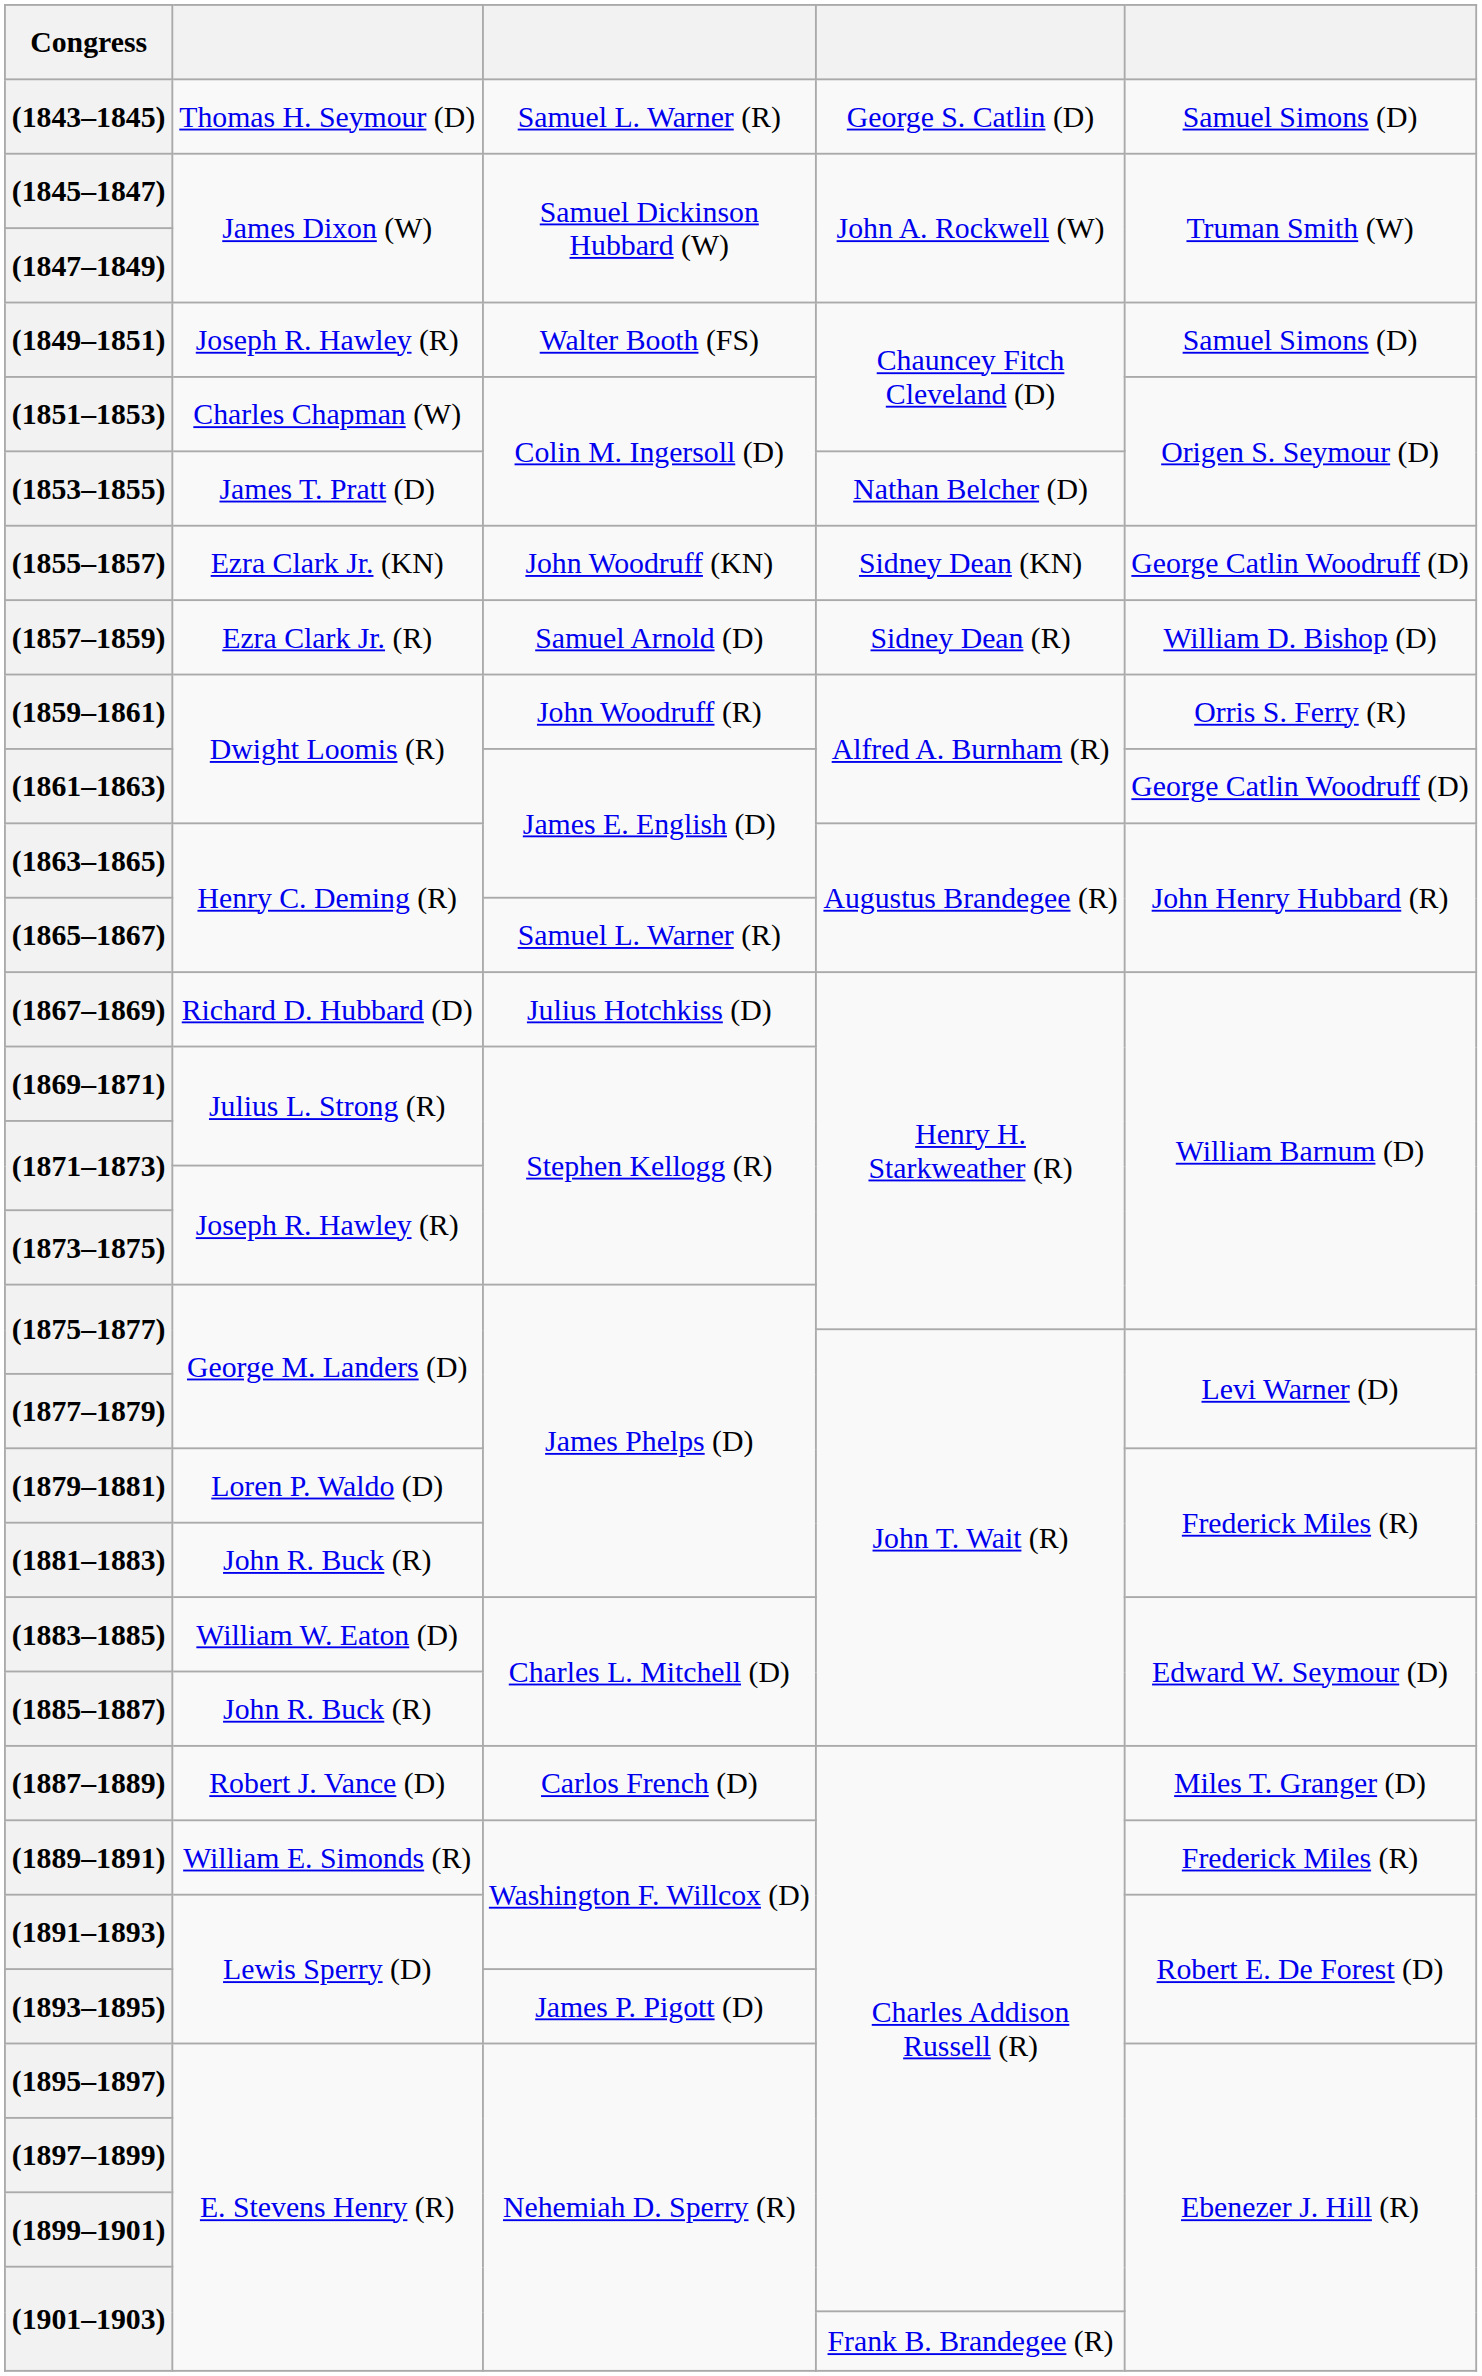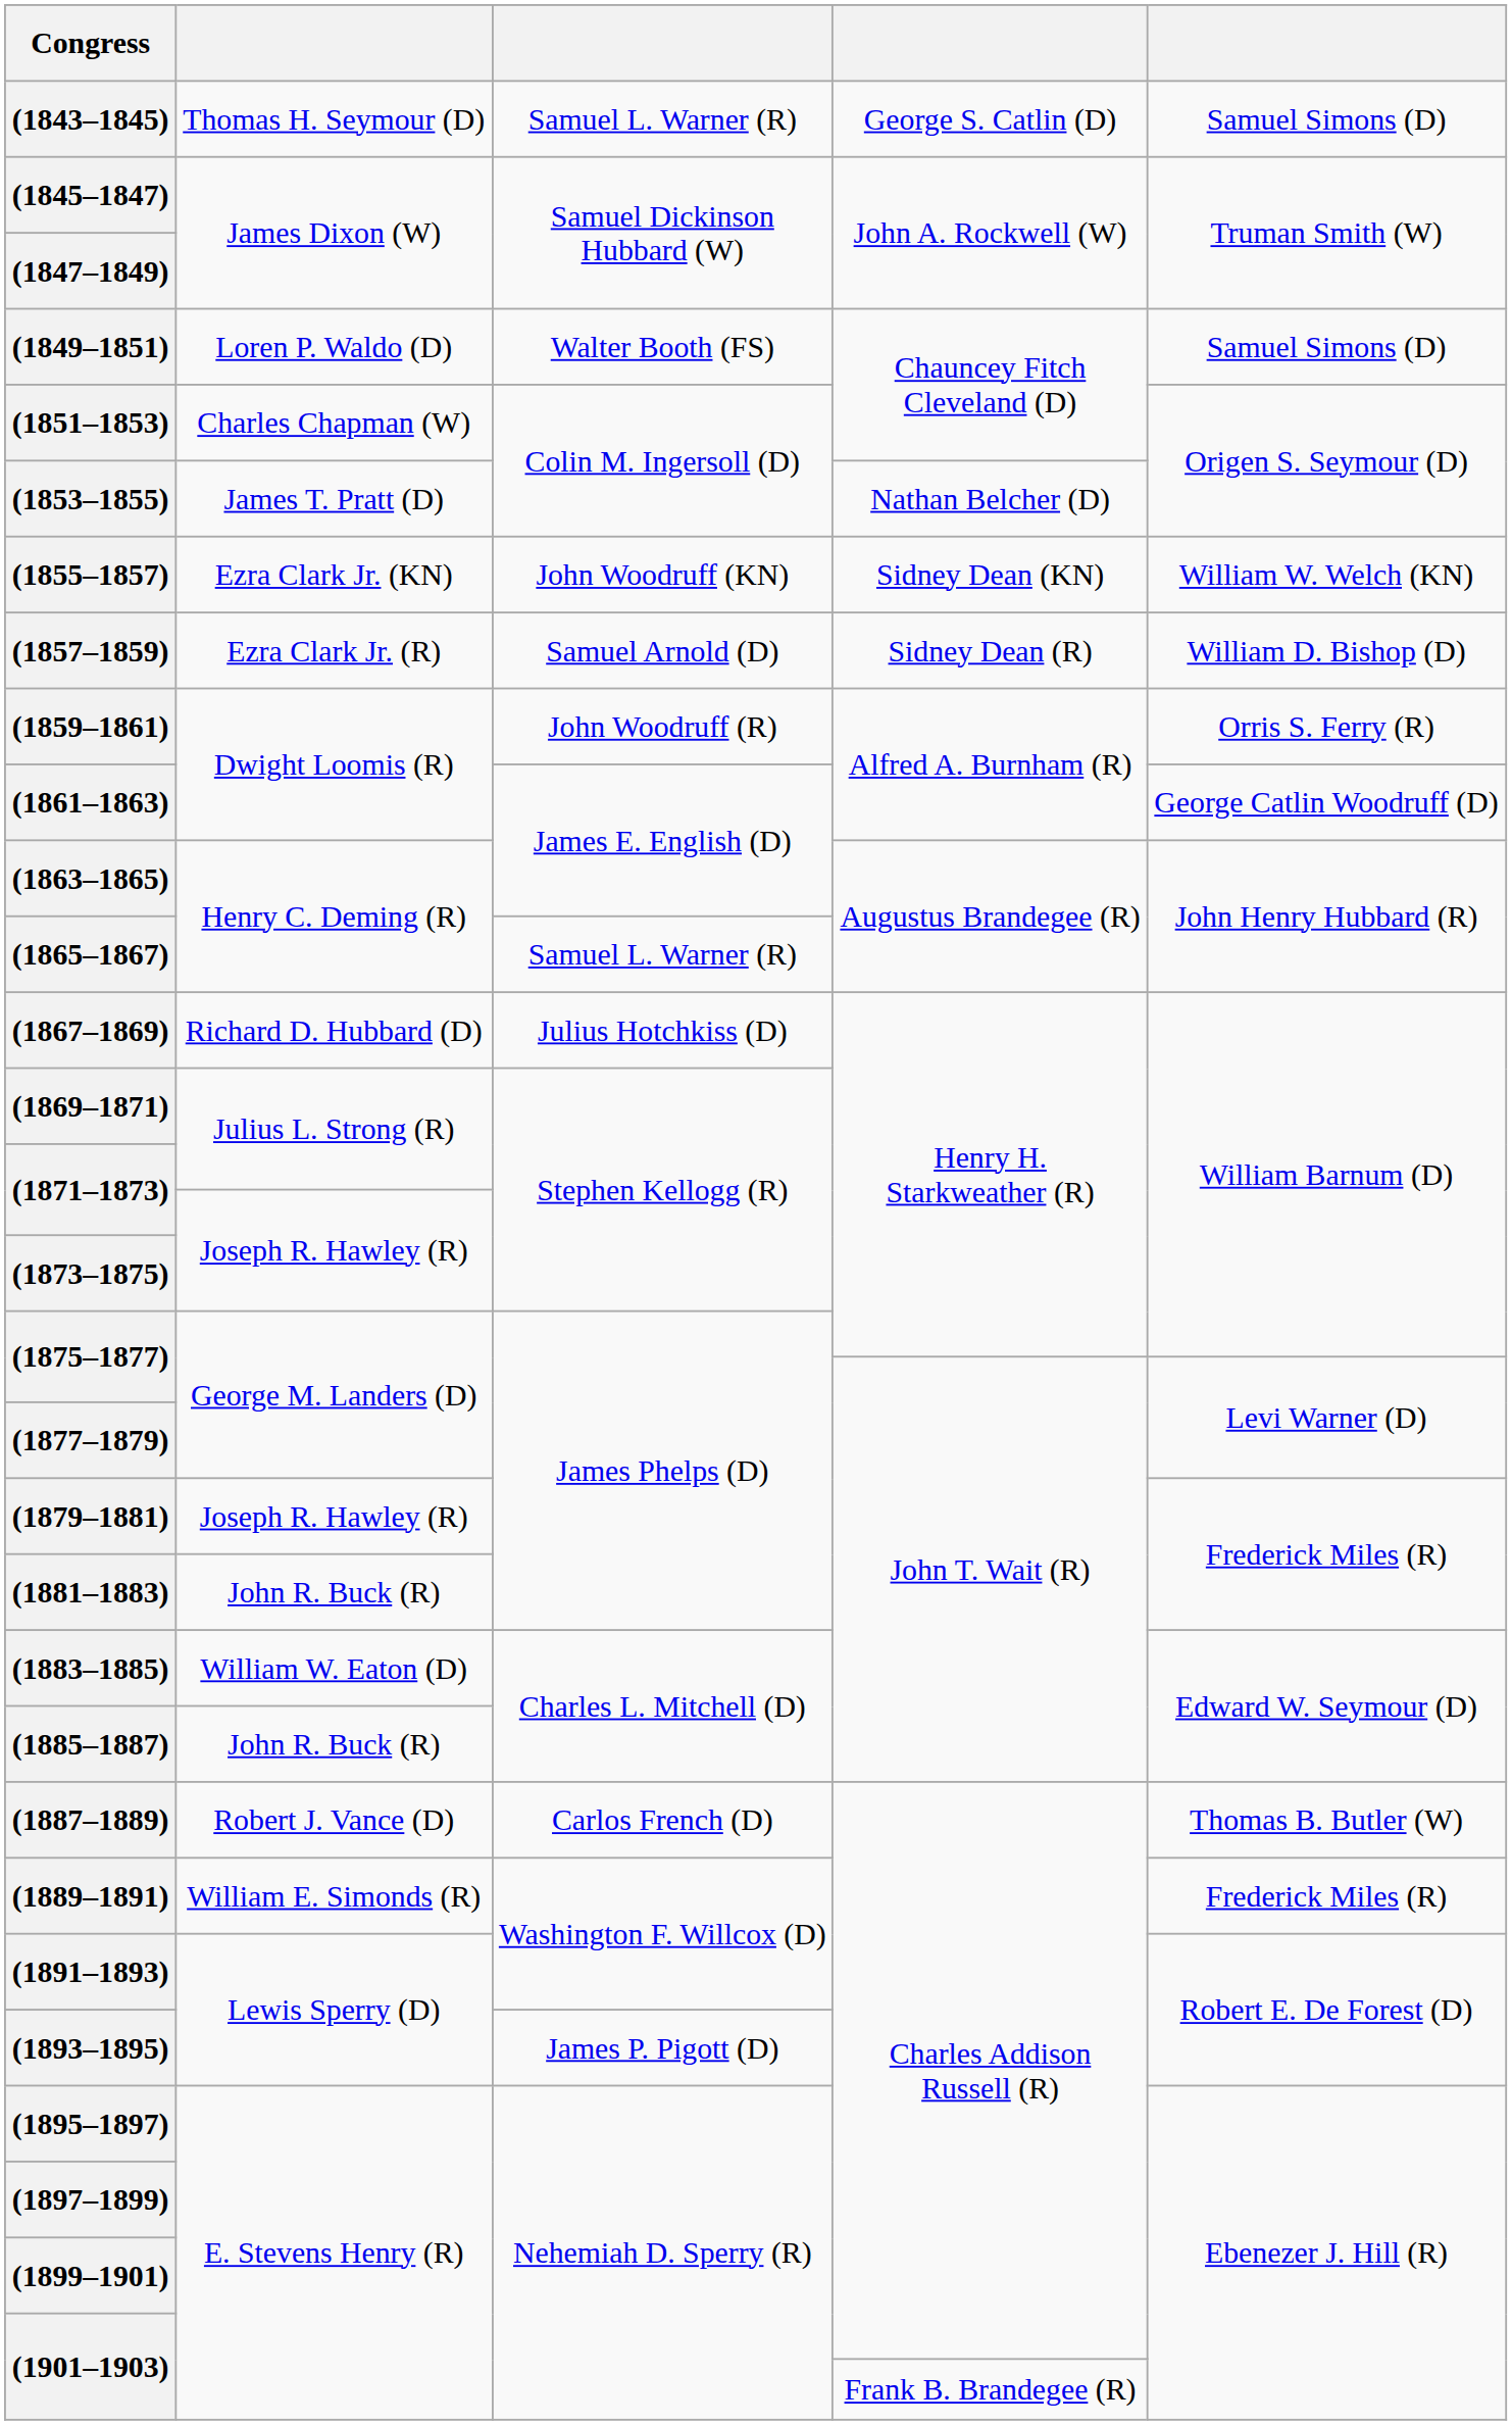 <table class="wikitable sticky-header" style="text-align:center">
 <tr style="height:2.5em">
 <th scope="col">Congress</th>
 <th scope="col"></th>
 <th scope="col"></th>
 <th scope="col"></th>
 <th scope="col"></th>
 </tr>
 <tr style="height:2.5em">
 <th scope="row"> (1843–1845)</th>
 <td><a href='#'>Thomas H. Seymour</a> (D)</td>
 <td><a href='#'>Samuel L. Warner</a> (R)</td>
 <td><a href='#'>George S. Catlin</a> (D)</td>
 <td><a href='#'>Samuel Simons</a> (D)</td>
 </tr>
 <tr style="height:2.5em">
 <th scope="row"> (1845–1847)</th>
 <td rowspan=2 ><a href='#'>James Dixon</a> (W)</td>
 <td rowspan=2 ><a href='#'>Samuel Dickinson<br>Hubbard</a> (W)</td>
 <td rowspan=2 ><a href='#'>John A. Rockwell</a> (W)</td>
 <td rowspan=2 ><a href='#'>Truman Smith</a> (W)</td>
 </tr>
 <tr style="height:2.5em">
 <th scope="row"> (1847–1849)</th>
 </tr>
 <tr style="height:2.5em">
 <th scope="row"> (1849–1851)</th>
-<td><a href='#'>Joseph R. Hawley</a> (R)</td>
+<td><a href='#'>Loren P. Waldo</a> (D)</td>
 <td><a href='#'>Walter Booth</a> (FS)</td>
 <td rowspan=2 ><a href='#'>Chauncey Fitch<br>Cleveland</a> (D)</td>
 <td><a href='#'>Samuel Simons</a> (D)</td>
 </tr>
 <tr style="height:2.5em">
 <th scope="row"> (1851–1853)</th>
 <td><a href='#'>Charles Chapman</a> (W)</td>
 <td rowspan=2 ><a href='#'>Colin M. Ingersoll</a> (D)</td>
 <td rowspan=2 ><a href='#'>Origen S. Seymour</a> (D)</td>
 </tr>
 <tr style="height:2.5em">
 <th scope="row"> (1853–1855)</th>
 <td><a href='#'>James T. Pratt</a> (D)</td>
 <td><a href='#'>Nathan Belcher</a> (D)</td>
 </tr>
 <tr style="height:2.5em">
 <th scope="row"> (1855–1857)</th>
 <td><a href='#'>Ezra Clark Jr.</a> (KN)</td>
 <td><a href='#'>John Woodruff</a> (KN)</td>
 <td><a href='#'>Sidney Dean</a> (KN)</td>
-<td><a href='#'>George Catlin Woodruff</a> (D)</td>
+<td><a href='#'>William W. Welch</a> (KN)</td>
 </tr>
 <tr style="height:2.5em">
 <th scope="row"> (1857–1859)</th>
 <td><a href='#'>Ezra Clark Jr.</a> (R)</td>
 <td><a href='#'>Samuel Arnold</a> (D)</td>
 <td><a href='#'>Sidney Dean</a> (R)</td>
 <td><a href='#'>William D. Bishop</a> (D)</td>
 </tr>
 <tr style="height:2.5em">
 <th scope="row"> (1859–1861)</th>
 <td rowspan=2 ><a href='#'>Dwight Loomis</a> (R)</td>
 <td><a href='#'>John Woodruff</a> (R)</td>
 <td rowspan=2 ><a href='#'>Alfred A. Burnham</a> (R)</td>
 <td><a href='#'>Orris S. Ferry</a> (R)</td>
 </tr>
 <tr style="height:2.5em">
 <th scope="row"> (1861–1863)</th>
 <td rowspan=2 ><a href='#'>James E. English</a> (D)</td>
 <td><a href='#'>George Catlin Woodruff</a> (D)</td>
 </tr>
 <tr style="height:2.5em">
 <th scope="row"> (1863–1865)</th>
 <td rowspan=2 ><a href='#'>Henry C. Deming</a> (R)</td>
 <td rowspan=2 ><a href='#'>Augustus Brandegee</a> (R)</td>
 <td rowspan=2 ><a href='#'>John Henry Hubbard</a> (R)</td>
 </tr>
 <tr style="height:2.5em">
 <th scope="row"> (1865–1867)</th>
 <td><a href='#'>Samuel L. Warner</a> (R)</td>
 </tr>
 <tr style="height:2.5em">
 <th scope="row"> (1867–1869)</th>
 <td><a href='#'>Richard D. Hubbard</a> (D)</td>
 <td><a href='#'>Julius Hotchkiss</a> (D)</td>
 <td rowspan=6 ><a href='#'>Henry H.<br>Starkweather</a> (R)</td>
 <td rowspan=6 ><a href='#'>William Barnum</a> (D)</td>
 </tr>
 <tr style="height:2.5em">
 <th scope="row"> (1869–1871)</th>
 <td rowspan=2 ><a href='#'>Julius L. Strong</a> (R)</td>
 <td rowspan=4 ><a href='#'>Stephen Kellogg</a> (R)</td>
 </tr>
 <tr style="height:1.5em">
 <th scope="row" rowspan=2> (1871–1873)</th>
 </tr>
 <tr style="height:1.5em">
 <td rowspan=2 ><a href='#'>Joseph R. Hawley</a> (R)</td>
 </tr>
 <tr style="height:2.5em">
 <th scope="row"> (1873–1875)</th>
 </tr>
 <tr style="height:1.5em">
 <th scope="row" rowspan=2> (1875–1877)</th>
 <td rowspan=3 ><a href='#'>George M. Landers</a> (D)</td>
 <td rowspan=5 ><a href='#'>James Phelps</a> (D)</td>
 </tr>
 <tr style="height:1.5em">
 <td rowspan=6 ><a href='#'>John T. Wait</a> (R)</td>
 <td rowspan=2 ><a href='#'>Levi Warner</a> (D)</td>
 </tr>
 <tr style="height:2.5em">
 <th scope="row"> (1877–1879)</th>
 </tr>
 <tr style="height:2.5em">
 <th scope="row"> (1879–1881)</th>
-<td><a href='#'>Loren P. Waldo</a> (D)</td>
+<td><a href='#'>Joseph R. Hawley</a> (R)</td>
 <td rowspan=2 ><a href='#'>Frederick Miles</a> (R)</td>
 </tr>
 <tr style="height:2.5em">
 <th scope="row"> (1881–1883)</th>
 <td><a href='#'>John R. Buck</a> (R)</td>
 </tr>
 <tr style="height:2.5em">
 <th scope="row"> (1883–1885)</th>
 <td><a href='#'>William W. Eaton</a> (D)</td>
 <td rowspan=2 ><a href='#'>Charles L. Mitchell</a> (D)</td>
 <td rowspan=2 ><a href='#'>Edward W. Seymour</a> (D)</td>
 </tr>
 <tr style="height:2.5em">
 <th scope="row"> (1885–1887)</th>
 <td><a href='#'>John R. Buck</a> (R)</td>
 </tr>
 <tr style="height:2.5em">
 <th scope="row"> (1887–1889)</th>
 <td><a href='#'>Robert J. Vance</a> (D)</td>
 <td><a href='#'>Carlos French</a> (D)</td>
 <td rowspan=8 ><a href='#'>Charles Addison<br>Russell</a> (R)</td>
-<td><a href='#'>Miles T. Granger</a> (D)</td>
+<td><a href='#'>Thomas B. Butler</a> (W)</td>
 </tr>
 <tr style="height:2.5em">
 <th scope="row"> (1889–1891)</th>
 <td><a href='#'>William E. Simonds</a> (R)</td>
 <td rowspan=2 ><a href='#'>Washington F. Willcox</a> (D)</td>
 <td><a href='#'>Frederick Miles</a> (R)</td>
 </tr>
 <tr style="height:2.5em">
 <th scope="row"> (1891–1893)</th>
 <td rowspan=2 ><a href='#'>Lewis Sperry</a> (D)</td>
 <td rowspan=2 ><a href='#'>Robert E. De Forest</a> (D)</td>
 </tr>
 <tr style="height:2.5em">
 <th scope="row"> (1893–1895)</th>
 <td><a href='#'>James P. Pigott</a> (D)</td>
 </tr>
 <tr style="height:2.5em">
 <th scope="row"> (1895–1897)</th>
 <td rowspan="5" ><a href='#'>E. Stevens Henry</a> (R)</td>
 <td rowspan="5" ><a href='#'>Nehemiah D. Sperry</a> (R)</td>
 <td rowspan="5" ><a href='#'>Ebenezer J. Hill</a> (R)</td>
 </tr>
 <tr style="height:2.5em">
 <th scope="row"> (1897–1899)</th>
 </tr>
 <tr style="height:2.5em">
 <th scope="row"> (1899–1901)</th>
 </tr>
 <tr style="height:1.5em">
 <th scope="row" rowspan=2> (1901–1903)</th>
 </tr>
 <tr style="height:2em">
 <td><a href='#'>Frank B. Brandegee</a> (R)</td>
 </tr>
 </table>
